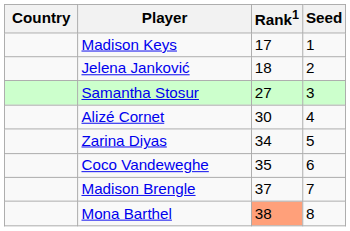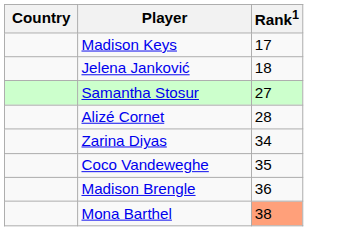 <table class="sortable wikitable">
 <tr>
 <th width="70">Country</th>
 <th width="175">Player</th>
 <th>Rank<sup>1</sup></th>
-<th>Seed</th>
 </tr>
 <tr>
 <td></td>
 <td><a href='#'>Madison Keys</a></td>
 <td>17</td>
-<td>1</td>
 </tr>
 <tr>
 <td></td>
 <td><a href='#'>Jelena Janković</a></td>
 <td>18</td>
-<td>2</td>
 </tr>
 <tr style="background:#cfc;">
 <td></td>
 <td><a href='#'>Samantha Stosur</a></td>
 <td>27</td>
-<td>3</td>
 </tr>
 <tr>
 <td></td>
 <td><a href='#'>Alizé Cornet</a></td>
-<td>30</td>
-<td>4</td>
+<td>28</td>
 </tr>
 <tr>
 <td></td>
 <td><a href='#'>Zarina Diyas</a></td>
 <td>34</td>
-<td>5</td>
 </tr>
 <tr>
 <td></td>
 <td><a href='#'>Coco Vandeweghe</a></td>
 <td>35</td>
-<td>6</td>
 </tr>
 <tr>
 <td></td>
 <td><a href='#'>Madison Brengle</a></td>
-<td>37</td>
-<td>7</td>
+<td>36</td>
 </tr>
 <tr>
 <td></td>
 <td><a href='#'>Mona Barthel</a></td>
 <td style="background: lightsalmon;">38</td>
-<td>8</td>
 </tr>
 </table>
